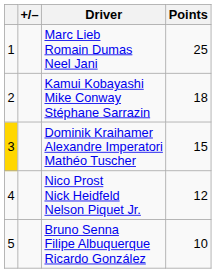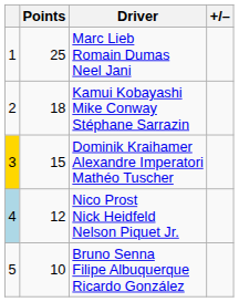 <table class="wikitable" style="font-size: 95%;">
 <tr>
 <th scope="col"></th>
+<th scope="col">Points</th>
+<th scope="col">Driver</th>
 <th scope="col">+/–</th>
-<th scope="col">Driver</th>
-<th scope="col">Points</th>
 </tr>
 <tr>
 <td align="center">1</td>
+<td align="right">25</td>
+<td> <a href='#'>Marc Lieb</a><br> <a href='#'>Romain Dumas</a><br> <a href='#'>Neel Jani</a></td>
 <td align="left"></td>
-<td> <a href='#'>Marc Lieb</a><br> <a href='#'>Romain Dumas</a><br> <a href='#'>Neel Jani</a></td>
-<td align="right">25</td>
 </tr>
 <tr>
 <td align="center">2</td>
+<td align="right">18</td>
+<td> <a href='#'>Kamui Kobayashi</a><br> <a href='#'>Mike Conway</a><br> <a href='#'>Stéphane Sarrazin</a></td>
 <td align="left"></td>
-<td> <a href='#'>Kamui Kobayashi</a><br> <a href='#'>Mike Conway</a><br> <a href='#'>Stéphane Sarrazin</a></td>
-<td align="right">18</td>
 </tr>
 <tr>
 <td align="center" style="background: gold;">3</td>
+<td align="right">15</td>
+<td> <a href='#'>Dominik Kraihamer</a><br> <a href='#'>Alexandre Imperatori</a><br> <a href='#'>Mathéo Tuscher</a></td>
 <td align="left"></td>
-<td> <a href='#'>Dominik Kraihamer</a><br> <a href='#'>Alexandre Imperatori</a><br> <a href='#'>Mathéo Tuscher</a></td>
-<td align="right">15</td>
 </tr>
 <tr>
-<td align="center">4</td>
+<td align="center" style="background: lightblue;">4</td>
+<td align="right">12</td>
+<td> <a href='#'>Nico Prost</a><br> <a href='#'>Nick Heidfeld</a><br> <a href='#'>Nelson Piquet Jr.</a></td>
 <td align="left"></td>
-<td> <a href='#'>Nico Prost</a><br> <a href='#'>Nick Heidfeld</a><br> <a href='#'>Nelson Piquet Jr.</a></td>
-<td align="right">12</td>
 </tr>
 <tr>
 <td align="center">5</td>
+<td align="right">10</td>
+<td> <a href='#'>Bruno Senna</a><br> <a href='#'>Filipe Albuquerque</a><br> <a href='#'>Ricardo González</a></td>
 <td align="left"></td>
-<td> <a href='#'>Bruno Senna</a><br> <a href='#'>Filipe Albuquerque</a><br> <a href='#'>Ricardo González</a></td>
-<td align="right">10</td>
 </tr>
 </table>
